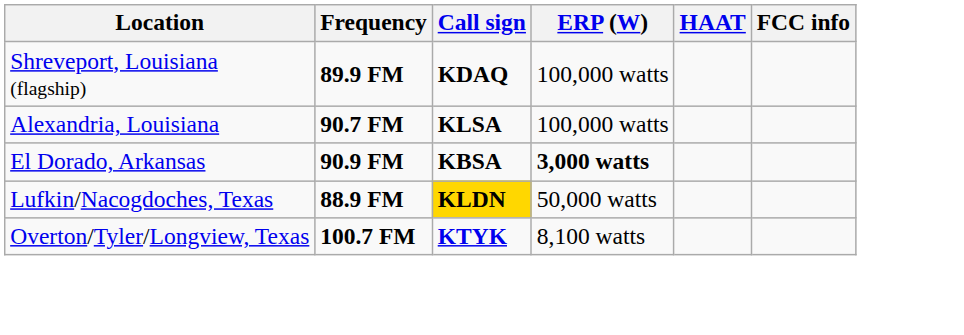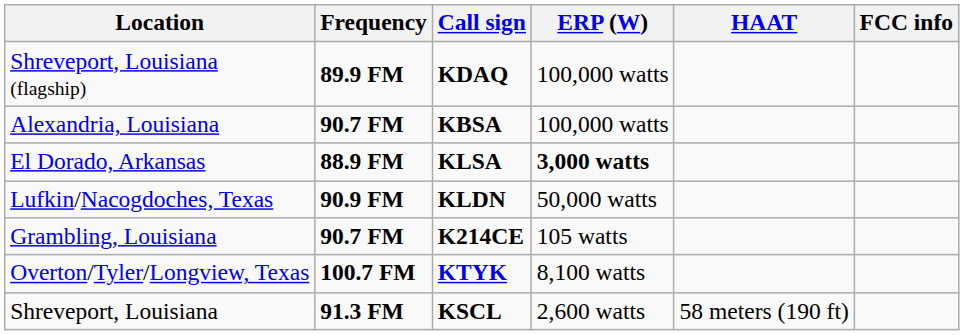 <table class="wikitable sortable">
 <tr>
 <th>Location</th>
 <th>Frequency</th>
 <th><a href='#'>Call sign</a></th>
 <th><a href='#'>ERP</a> (<a href='#'>W</a>)</th>
 <th><a href='#'>HAAT</a></th>
 <th>FCC info</th>
 </tr>
 <tr>
 <td><a href='#'>Shreveport, Louisiana</a><br><small>(flagship)</small></td>
 <td><strong>89.9 FM</strong></td>
 <td><strong>KDAQ</strong></td>
 <td>100,000 watts</td>
 <td></td>
 <td></td>
 </tr>
 <tr>
 <td><a href='#'>Alexandria, Louisiana</a></td>
 <td><strong>90.7 FM</strong></td>
-<td><strong>KLSA</strong></td>
+<td><strong>KBSA</strong></td>
 <td>100,000 watts</td>
 <td></td>
 <td></td>
 </tr>
 <tr>
 <td><a href='#'>El Dorado, Arkansas</a></td>
-<td><strong>90.9 FM</strong></td>
-<td><strong>KBSA</strong></td>
+<td><strong>88.9 FM</strong></td>
+<td><strong>KLSA</strong></td>
 <td><strong>3,000 watts</strong></td>
 <td></td>
 <td></td>
 </tr>
 <tr>
 <td><a href='#'>Lufkin</a>/<a href='#'>Nacogdoches, Texas</a></td>
-<td><strong>88.9 FM</strong></td>
-<td style="background: gold;"><strong>KLDN</strong></td>
+<td><strong>90.9 FM</strong></td>
+<td><strong>KLDN</strong></td>
 <td>50,000 watts</td>
+<td></td>
+<td></td>
+</tr>
+<tr>
+<td><a href='#'>Grambling, Louisiana</a></td>
+<td><strong>90.7 FM</strong></td>
+<td><strong>K214CE</strong></td>
+<td>105 watts</td>
 <td></td>
 <td></td>
 </tr>
 <tr>
 <td><a href='#'>Overton</a>/<a href='#'>Tyler</a>/<a href='#'>Longview, Texas</a></td>
 <td><strong>100.7 FM</strong></td>
 <td><strong><a href='#'>KTYK</a></strong></td>
 <td>8,100 watts</td>
 <td></td>
 <td></td>
 </tr>
+<tr>
+<td>Shreveport, Louisiana</td>
+<td><strong>91.3 FM</strong></td>
+<td><strong>KSCL</strong></td>
+<td>2,600 watts</td>
+<td>58 meters (190 ft)</td>
+<td></td>
+</tr>
 </table>
